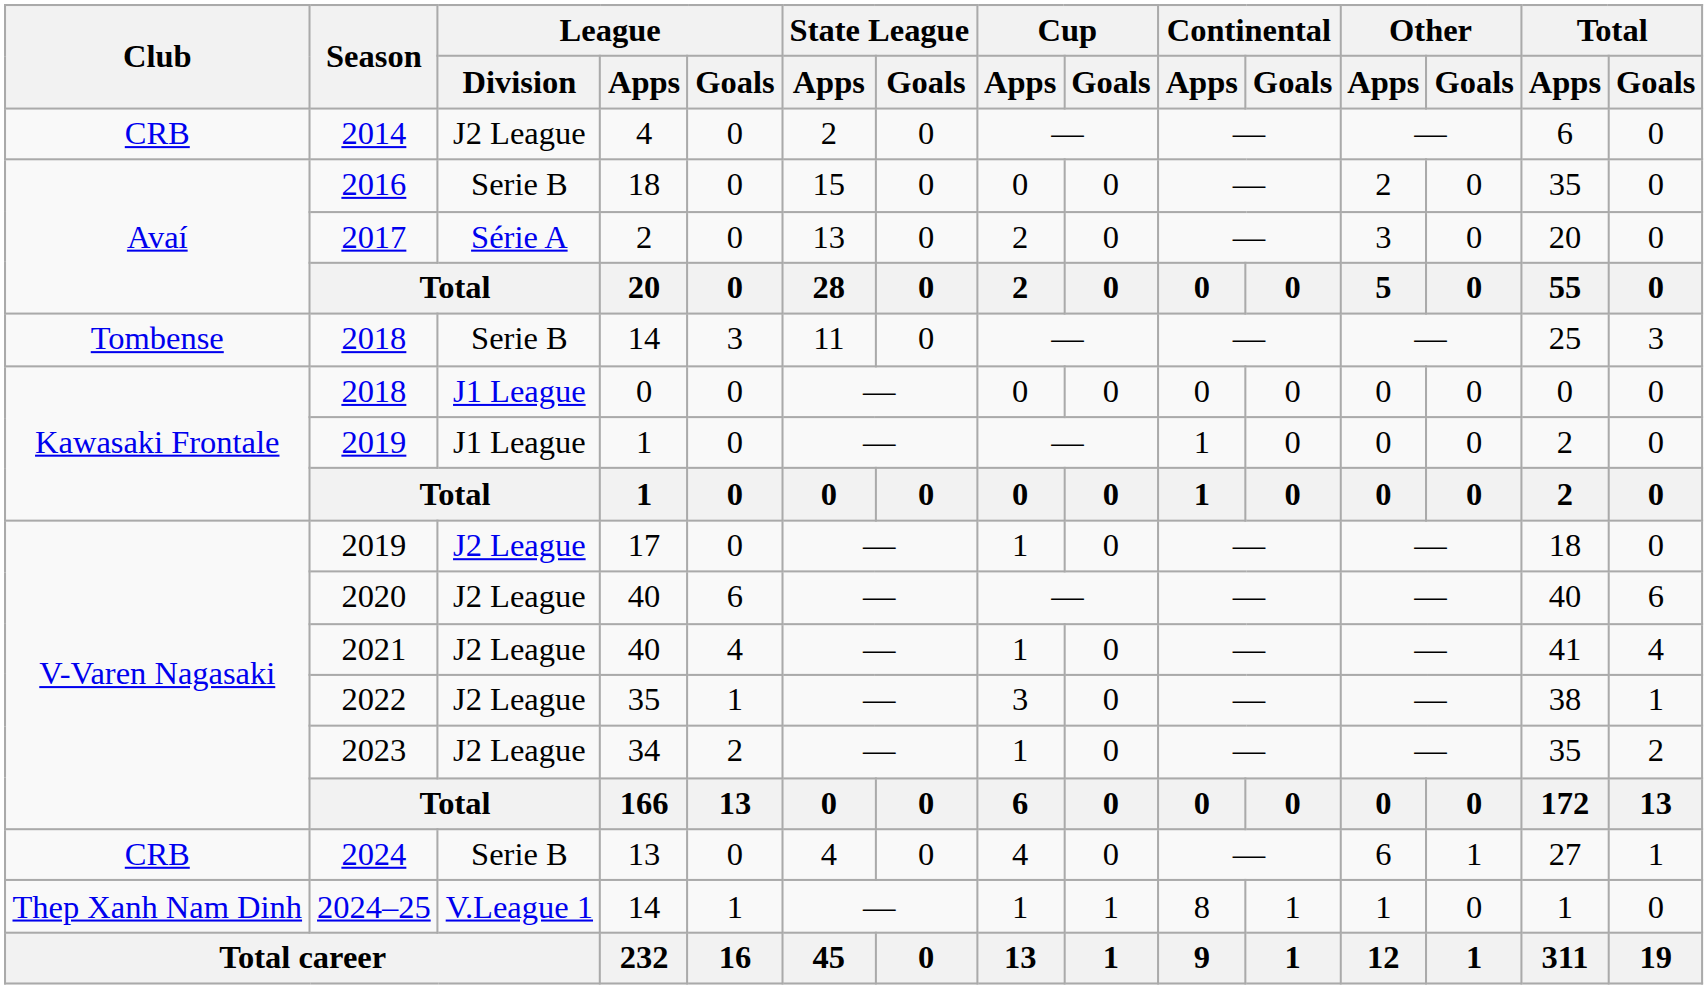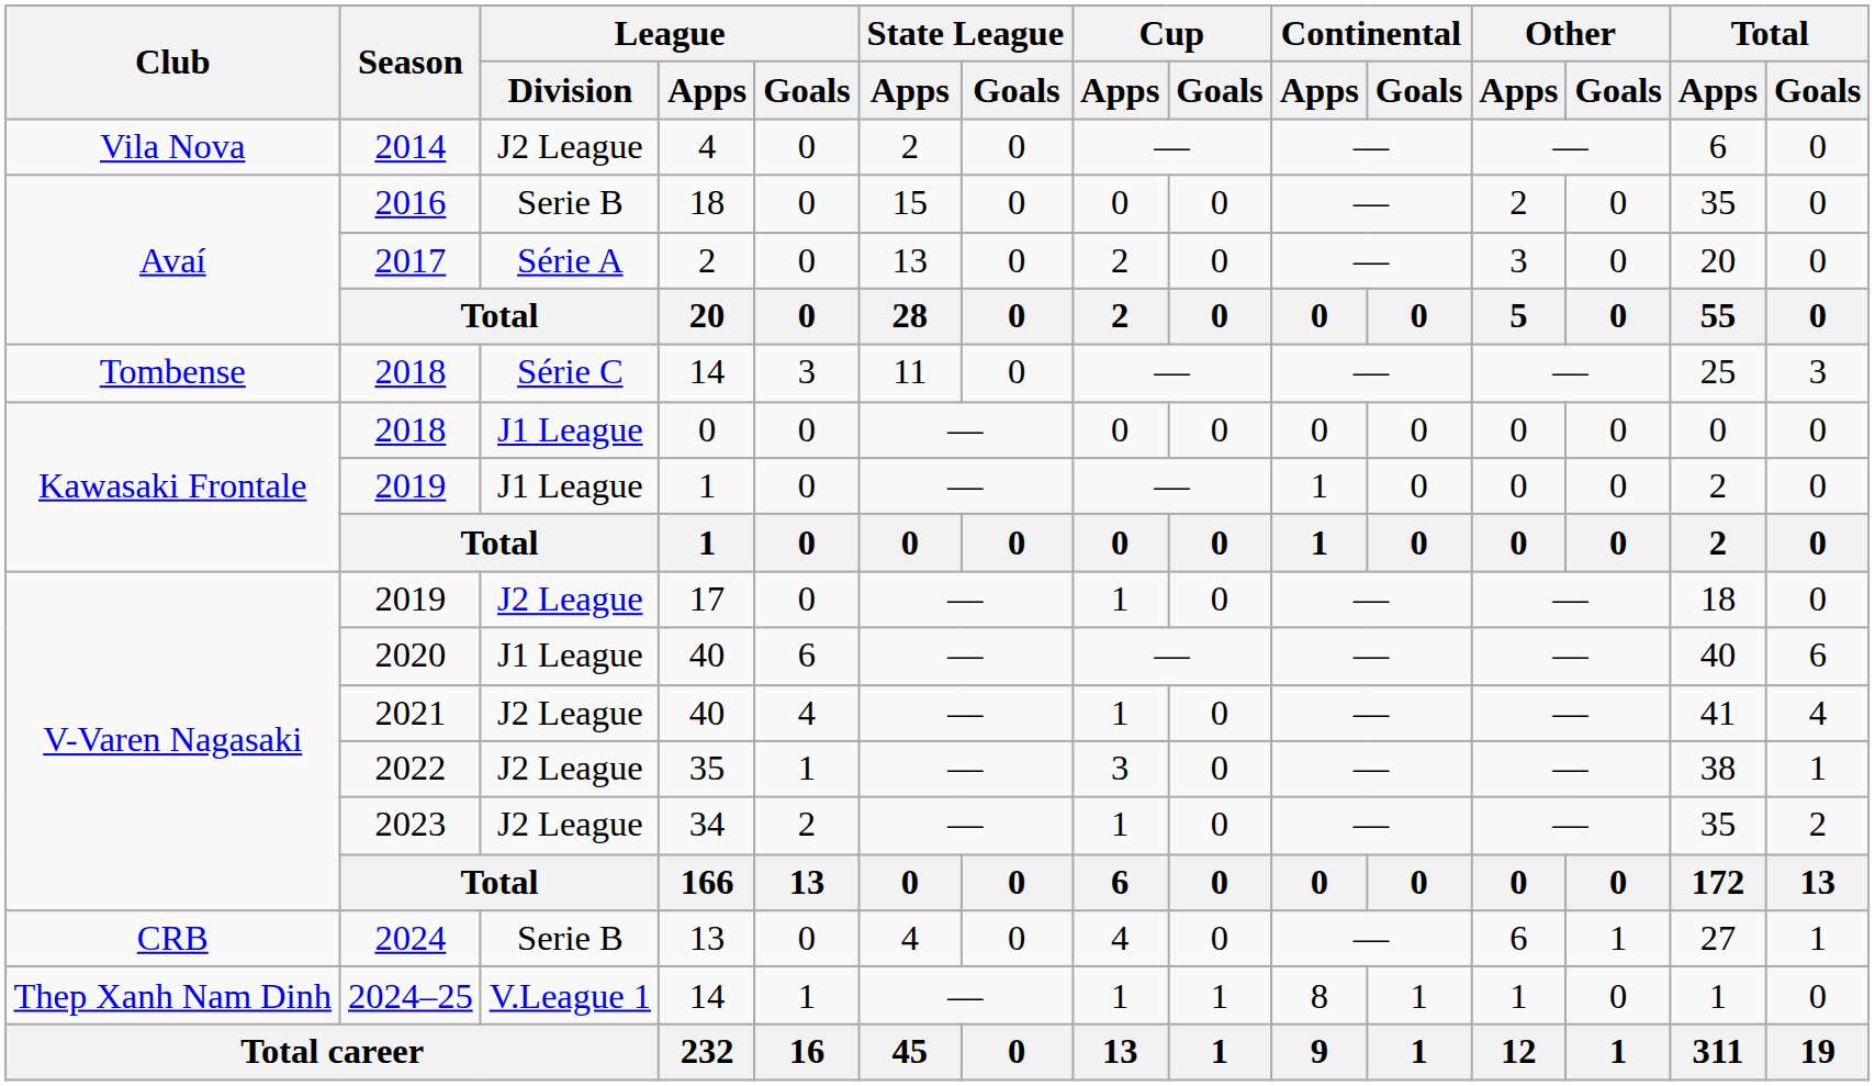 <table class="wikitable" style="text-align:center;">
 <tr>
 <th rowspan=2>Club</th>
 <th rowspan=2>Season</th>
 <th colspan=3>League</th>
 <th colspan=2>State League</th>
 <th colspan=2>Cup</th>
 <th colspan=2>Continental</th>
 <th colspan=2>Other</th>
 <th colspan=2>Total</th>
 </tr>
 <tr>
 <th>Division</th>
 <th>Apps</th>
 <th>Goals</th>
 <th>Apps</th>
 <th>Goals</th>
 <th>Apps</th>
 <th>Goals</th>
 <th>Apps</th>
 <th>Goals</th>
 <th>Apps</th>
 <th>Goals</th>
 <th>Apps</th>
 <th>Goals</th>
 </tr>
 <tr>
-<td><a href='#'>CRB</a></td>
+<td><a href='#'>Vila Nova</a></td>
 <td><a href='#'>2014</a></td>
 <td>J2 League</td>
 <td>4</td>
 <td>0</td>
 <td>2</td>
 <td>0</td>
 <td colspan=2>—</td>
 <td colspan=2>—</td>
 <td colspan=2>—</td>
 <td>6</td>
 <td>0</td>
 </tr>
 <tr>
 <td rowspan=3><a href='#'>Avaí</a></td>
 <td><a href='#'>2016</a></td>
 <td>Serie B</td>
 <td>18</td>
 <td>0</td>
 <td>15</td>
 <td>0</td>
 <td>0</td>
 <td>0</td>
 <td colspan=2>—</td>
 <td>2</td>
 <td>0</td>
 <td>35</td>
 <td>0</td>
 </tr>
 <tr>
 <td><a href='#'>2017</a></td>
 <td><a href='#'>Série A</a></td>
 <td>2</td>
 <td>0</td>
 <td>13</td>
 <td>0</td>
 <td>2</td>
 <td>0</td>
 <td colspan=2>—</td>
 <td>3</td>
 <td>0</td>
 <td>20</td>
 <td>0</td>
 </tr>
 <tr>
 <th colspan=2>Total</th>
 <th>20</th>
 <th>0</th>
 <th>28</th>
 <th>0</th>
 <th>2</th>
 <th>0</th>
 <th>0</th>
 <th>0</th>
 <th>5</th>
 <th>0</th>
 <th>55</th>
 <th>0</th>
 </tr>
 <tr>
 <td><a href='#'>Tombense</a></td>
 <td><a href='#'>2018</a></td>
-<td>Serie B</td>
+<td><a href='#'>Série C</a></td>
 <td>14</td>
 <td>3</td>
 <td>11</td>
 <td>0</td>
 <td colspan=2>—</td>
 <td colspan=2>—</td>
 <td colspan=2>—</td>
 <td>25</td>
 <td>3</td>
 </tr>
 <tr>
 <td rowspan=3><a href='#'>Kawasaki Frontale</a></td>
 <td><a href='#'>2018</a></td>
 <td><a href='#'>J1 League</a></td>
 <td>0</td>
 <td>0</td>
 <td colspan=2>—</td>
 <td>0</td>
 <td>0</td>
 <td>0</td>
 <td>0</td>
 <td>0</td>
 <td>0</td>
 <td>0</td>
 <td>0</td>
 </tr>
 <tr>
 <td><a href='#'>2019</a></td>
 <td>J1 League</td>
 <td>1</td>
 <td>0</td>
 <td colspan=2>—</td>
 <td colspan=2>—</td>
 <td>1</td>
 <td>0</td>
 <td>0</td>
 <td>0</td>
 <td>2</td>
 <td>0</td>
 </tr>
 <tr>
 <th colspan=2>Total</th>
 <th>1</th>
 <th>0</th>
 <th>0</th>
 <th>0</th>
 <th>0</th>
 <th>0</th>
 <th>1</th>
 <th>0</th>
 <th>0</th>
 <th>0</th>
 <th>2</th>
 <th>0</th>
 </tr>
 <tr>
 <td rowspan=6><a href='#'>V-Varen Nagasaki</a></td>
 <td>2019</td>
 <td><a href='#'>J2 League</a></td>
 <td>17</td>
 <td>0</td>
 <td colspan=2>—</td>
 <td>1</td>
 <td>0</td>
 <td colspan=2>—</td>
 <td colspan=2>—</td>
 <td>18</td>
 <td>0</td>
 </tr>
 <tr>
 <td>2020</td>
-<td>J2 League</td>
+<td>J1 League</td>
 <td>40</td>
 <td>6</td>
 <td colspan=2>—</td>
 <td colspan=2>—</td>
 <td colspan=2>—</td>
 <td colspan=2>—</td>
 <td>40</td>
 <td>6</td>
 </tr>
 <tr>
 <td>2021</td>
 <td>J2 League</td>
 <td>40</td>
 <td>4</td>
 <td colspan=2>—</td>
 <td>1</td>
 <td>0</td>
 <td colspan=2>—</td>
 <td colspan=2>—</td>
 <td>41</td>
 <td>4</td>
 </tr>
 <tr>
 <td>2022</td>
 <td>J2 League</td>
 <td>35</td>
 <td>1</td>
 <td colspan=2>—</td>
 <td>3</td>
 <td>0</td>
 <td colspan=2>—</td>
 <td colspan=2>—</td>
 <td>38</td>
 <td>1</td>
 </tr>
 <tr>
 <td>2023</td>
 <td>J2 League</td>
 <td>34</td>
 <td>2</td>
 <td colspan=2>—</td>
 <td>1</td>
 <td>0</td>
 <td colspan=2>—</td>
 <td colspan=2>—</td>
 <td>35</td>
 <td>2</td>
 </tr>
 <tr>
 <th colspan=2>Total</th>
 <th>166</th>
 <th>13</th>
 <th>0</th>
 <th>0</th>
 <th>6</th>
 <th>0</th>
 <th>0</th>
 <th>0</th>
 <th>0</th>
 <th>0</th>
 <th>172</th>
 <th>13</th>
 </tr>
 <tr>
 <td><a href='#'>CRB</a></td>
 <td><a href='#'>2024</a></td>
 <td>Serie B</td>
 <td>13</td>
 <td>0</td>
 <td>4</td>
 <td>0</td>
 <td>4</td>
 <td>0</td>
 <td colspan=2>—</td>
 <td>6</td>
 <td>1</td>
 <td>27</td>
 <td>1</td>
 </tr>
 <tr>
 <td><a href='#'>Thep Xanh Nam Dinh</a></td>
 <td><a href='#'>2024–25</a></td>
 <td><a href='#'>V.League 1</a></td>
 <td>14</td>
 <td>1</td>
 <td colspan="2">—</td>
 <td>1</td>
 <td>1</td>
 <td>8</td>
 <td>1</td>
 <td>1</td>
 <td>0</td>
 <td>1</td>
 <td>0</td>
 </tr>
 <tr>
 <th colspan=3>Total career</th>
 <th>232</th>
 <th>16</th>
 <th>45</th>
 <th>0</th>
 <th>13</th>
 <th>1</th>
 <th>9</th>
 <th>1</th>
 <th>12</th>
 <th>1</th>
 <th>311</th>
 <th>19</th>
 </tr>
 </table>
